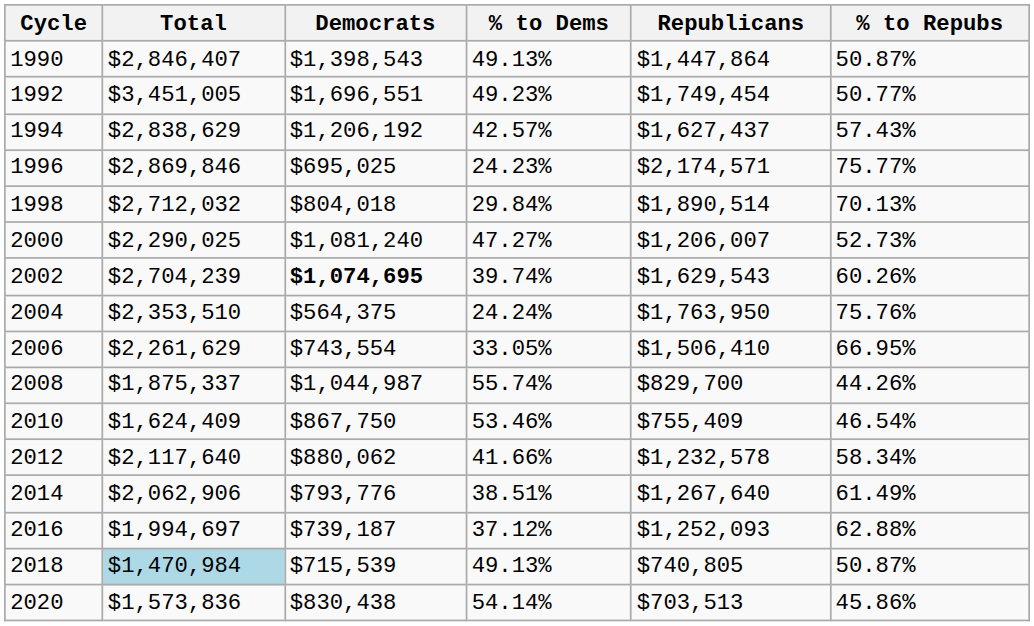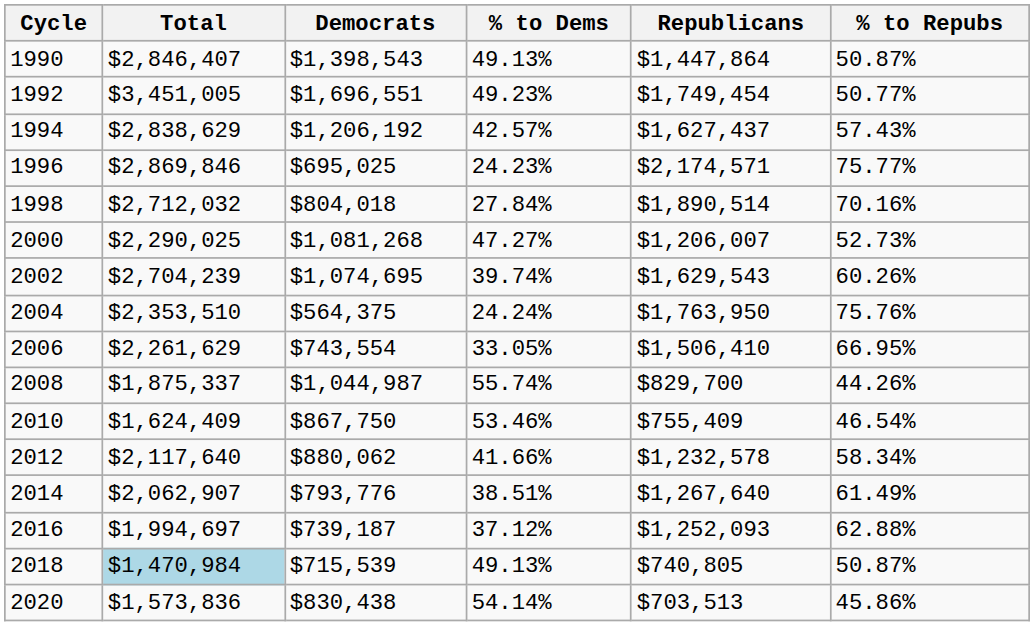 <table class="wikitable sortable" style="min-width:600px;max-width:100%">
 <tr>
 <th colspan="1" rowspan="1">Cycle</th>
 <th colspan="1" rowspan="1">Total</th>
 <th colspan="1" rowspan="1">Democrats</th>
 <th colspan="1" rowspan="1">% to Dems</th>
 <th colspan="1" rowspan="1">Republicans</th>
 <th colspan="1" rowspan="1">% to Repubs</th>
 </tr>
 <tr>
 <td>1990</td>
 <td>$2,846,407</td>
 <td>$1,398,543</td>
 <td>49.13%</td>
 <td>$1,447,864</td>
 <td>50.87%</td>
 </tr>
 <tr>
 <td>1992</td>
 <td>$3,451,005</td>
 <td>$1,696,551</td>
 <td>49.23%</td>
 <td>$1,749,454</td>
 <td>50.77%</td>
 </tr>
 <tr>
 <td>1994</td>
 <td>$2,838,629</td>
 <td>$1,206,192</td>
 <td>42.57%</td>
 <td>$1,627,437</td>
 <td>57.43%</td>
 </tr>
 <tr>
 <td>1996</td>
 <td>$2,869,846</td>
 <td>$695,025</td>
 <td>24.23%</td>
 <td>$2,174,571</td>
 <td>75.77%</td>
 </tr>
 <tr>
 <td>1998</td>
 <td>$2,712,032</td>
 <td>$804,018</td>
-<td>29.84%</td>
+<td>27.84%</td>
 <td>$1,890,514</td>
-<td>70.13%</td>
+<td>70.16%</td>
 </tr>
 <tr>
 <td>2000</td>
 <td>$2,290,025</td>
-<td>$1,081,240</td>
+<td>$1,081,268</td>
 <td>47.27%</td>
 <td>$1,206,007</td>
 <td>52.73%</td>
 </tr>
 <tr>
 <td>2002</td>
 <td>$2,704,239</td>
-<td><strong>$1,074,695</strong></td>
+<td>$1,074,695</td>
 <td>39.74%</td>
 <td>$1,629,543</td>
 <td>60.26%</td>
 </tr>
 <tr>
 <td>2004</td>
 <td>$2,353,510</td>
 <td>$564,375</td>
 <td>24.24%</td>
 <td>$1,763,950</td>
 <td>75.76%</td>
 </tr>
 <tr>
 <td>2006</td>
 <td>$2,261,629</td>
 <td>$743,554</td>
 <td>33.05%</td>
 <td>$1,506,410</td>
 <td>66.95%</td>
 </tr>
 <tr>
 <td>2008</td>
 <td>$1,875,337</td>
 <td>$1,044,987</td>
 <td>55.74%</td>
 <td>$829,700</td>
 <td>44.26%</td>
 </tr>
 <tr>
 <td>2010</td>
 <td>$1,624,409</td>
 <td>$867,750</td>
 <td>53.46%</td>
 <td>$755,409</td>
 <td>46.54%</td>
 </tr>
 <tr>
 <td>2012</td>
 <td>$2,117,640</td>
 <td>$880,062</td>
 <td>41.66%</td>
 <td>$1,232,578</td>
 <td>58.34%</td>
 </tr>
 <tr>
 <td>2014</td>
-<td>$2,062,906</td>
+<td>$2,062,907</td>
 <td>$793,776</td>
 <td>38.51%</td>
 <td>$1,267,640</td>
 <td>61.49%</td>
 </tr>
 <tr>
 <td>2016</td>
 <td>$1,994,697</td>
 <td>$739,187</td>
 <td>37.12%</td>
 <td>$1,252,093</td>
 <td>62.88%</td>
 </tr>
 <tr>
 <td>2018</td>
 <td style="background: lightblue;">$1,470,984</td>
 <td>$715,539</td>
 <td>49.13%</td>
 <td>$740,805</td>
 <td>50.87%</td>
 </tr>
 <tr>
 <td>2020</td>
 <td>$1,573,836</td>
 <td>$830,438</td>
 <td>54.14%</td>
 <td>$703,513</td>
 <td>45.86%</td>
 </tr>
 </table>
